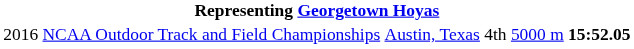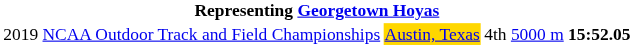 <table>
 <tr>
 <th colspan=6>Representing <a href='#'>Georgetown Hoyas</a></th>
 </tr>
 <tr>
-<td>2016</td>
+<td>2019</td>
 <td><a href='#'>NCAA Outdoor Track and Field Championships</a></td>
-<td><a href='#'>Austin, Texas</a></td>
+<td style="background: gold;"><a href='#'>Austin, Texas</a></td>
 <td>4th</td>
 <td><a href='#'>5000 m</a></td>
 <td><strong>15:52.05</strong></td>
 </tr>
 </table>
